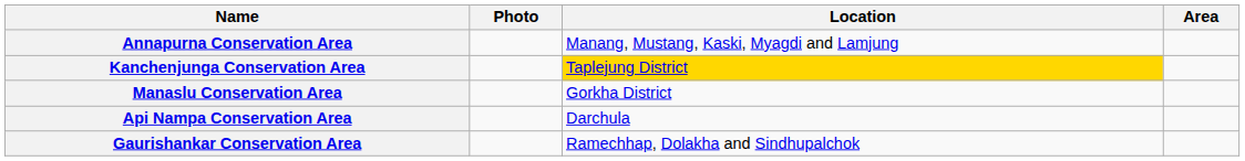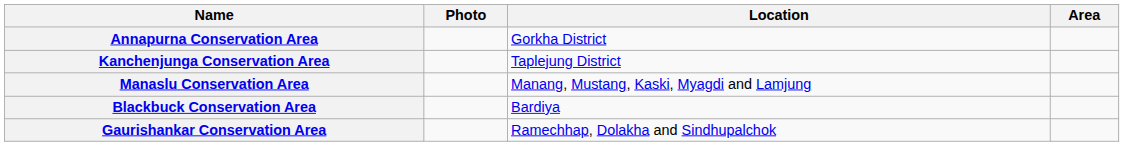 <table class="wikitable sortable plainrowheaders" style="width:98%">
 <tr>
 <th scope="col">Name</th>
 <th scope="col" class="unsortable">Photo</th>
 <th scope="col">Location</th>
 <th scope="col">Area</th>
 </tr>
 <tr>
 <th scope="row"><a href='#'>Annapurna Conservation Area</a></th>
 <td></td>
-<td><a href='#'>Manang</a>, <a href='#'>Mustang</a>, <a href='#'>Kaski</a>, <a href='#'>Myagdi</a> and <a href='#'>Lamjung</a></td>
+<td><a href='#'>Gorkha District</a></td>
 <td></td>
 </tr>
 <tr>
 <th scope="row"><a href='#'>Kanchenjunga Conservation Area</a></th>
 <td></td>
-<td style="background: gold;"><a href='#'>Taplejung District</a></td>
+<td><a href='#'>Taplejung District</a></td>
 <td></td>
 </tr>
 <tr>
 <th scope="row"><a href='#'>Manaslu Conservation Area</a></th>
 <td></td>
-<td><a href='#'>Gorkha District</a></td>
+<td><a href='#'>Manang</a>, <a href='#'>Mustang</a>, <a href='#'>Kaski</a>, <a href='#'>Myagdi</a> and <a href='#'>Lamjung</a></td>
 <td></td>
 </tr>
 <tr>
-<th scope="row"><a href='#'>Api Nampa Conservation Area</a></th>
+<th scope="row"><a href='#'>Blackbuck Conservation Area</a></th>
 <td></td>
-<td><a href='#'>Darchula</a></td>
+<td><a href='#'>Bardiya</a></td>
 <td></td>
 </tr>
 <tr>
 <th scope="row"><a href='#'>Gaurishankar Conservation Area</a></th>
 <td></td>
 <td><a href='#'>Ramechhap</a>, <a href='#'>Dolakha</a> and <a href='#'>Sindhupalchok</a></td>
 <td></td>
 </tr>
 </table>
